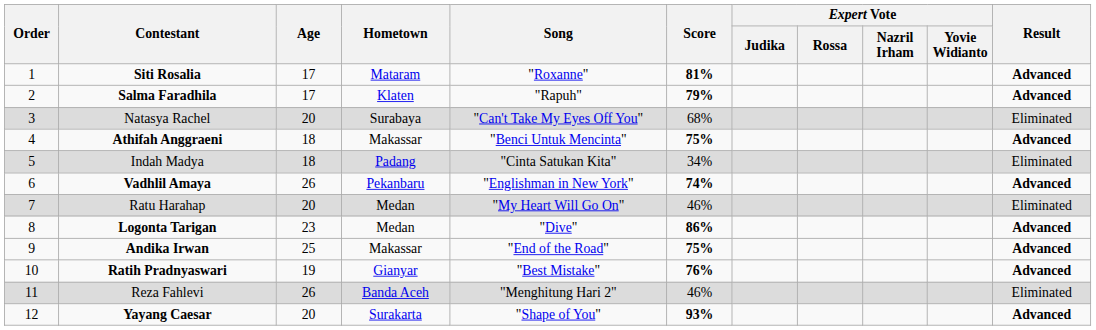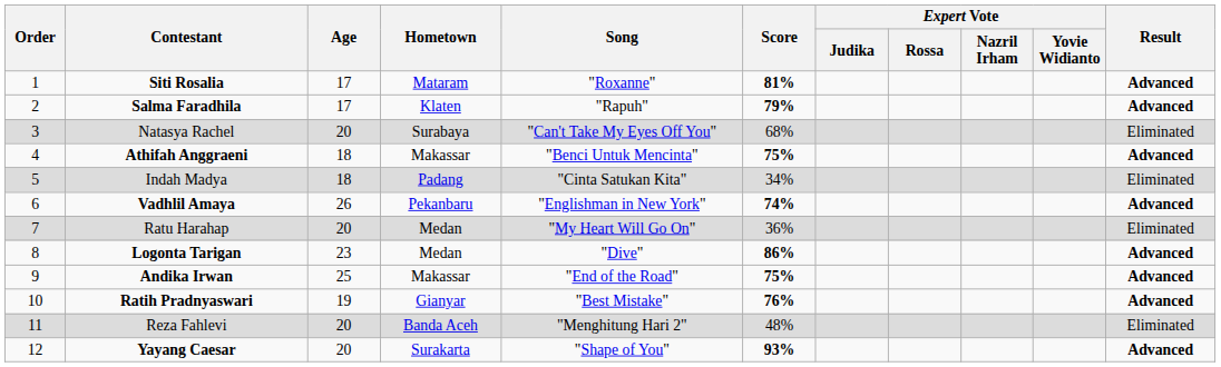 <table class="wikitable" style="text-align:center; width:100%;">
 <tr>
 <th scope="col" rowspan="2" style="width:05%;">Order</th>
 <th scope="col" rowspan="2" style="width:20%;">Contestant</th>
 <th scope="col" rowspan="2" style="width:06%;">Age</th>
 <th scope="col" rowspan="2" style="width:10%;">Hometown</th>
 <th scope="col" rowspan="2" style="width:20%;">Song</th>
 <th rowspan="2" style="width:6%">Score</th>
 <th scope="col" colspan="4" style="width:24%;"><em>Expert</em> Vote</th>
 <th rowspan="2" style="width:10%">Result</th>
 </tr>
 <tr>
 <th style="width:06%;">Judika</th>
 <th style="width:06%;">Rossa</th>
 <th style="width:06%;">Nazril Irham</th>
 <th style="width:06%;">Yovie Widianto</th>
 </tr>
 <tr>
 <td>1</td>
 <td><strong>Siti Rosalia</strong></td>
 <td>17</td>
 <td><a href='#'>Mataram</a></td>
 <td>"<a href='#'>Roxanne</a>"</td>
 <td><strong>81%</strong></td>
 <td></td>
 <td></td>
 <td></td>
 <td></td>
 <td><strong>Advanced</strong></td>
 </tr>
 <tr>
 <td>2</td>
 <td><strong>Salma Faradhila</strong></td>
 <td>17</td>
 <td><a href='#'>Klaten</a></td>
 <td>"Rapuh"</td>
 <td><strong>79%</strong></td>
 <td></td>
 <td></td>
 <td></td>
 <td></td>
 <td><strong>Advanced</strong></td>
 </tr>
 <tr style="background:#DCDCDC;">
 <td>3</td>
 <td>Natasya Rachel</td>
 <td>20</td>
 <td>Surabaya</td>
 <td>"<a href='#'>Can't Take My Eyes Off You</a>"</td>
 <td>68%</td>
 <td></td>
 <td></td>
 <td></td>
 <td></td>
 <td>Eliminated</td>
 </tr>
 <tr>
 <td>4</td>
 <td><strong>Athifah Anggraeni</strong></td>
 <td>18</td>
 <td>Makassar</td>
 <td>"<a href='#'>Benci Untuk Mencinta</a>"</td>
 <td><strong>75%</strong></td>
 <td></td>
 <td></td>
 <td></td>
 <td></td>
 <td><strong>Advanced</strong></td>
 </tr>
 <tr style="background:#DCDCDC;">
 <td>5</td>
 <td>Indah Madya</td>
 <td>18</td>
 <td><a href='#'>Padang</a></td>
 <td>"Cinta Satukan Kita"</td>
 <td>34%</td>
 <td></td>
 <td></td>
 <td></td>
 <td></td>
 <td>Eliminated</td>
 </tr>
 <tr>
 <td>6</td>
 <td><strong>Vadhlil Amaya</strong></td>
 <td>26</td>
 <td><a href='#'>Pekanbaru</a></td>
 <td>"<a href='#'>Englishman in New York</a>"</td>
 <td><strong>74%</strong></td>
 <td></td>
 <td></td>
 <td></td>
 <td></td>
 <td><strong>Advanced</strong></td>
 </tr>
 <tr style="background:#DCDCDC;">
 <td>7</td>
 <td>Ratu Harahap</td>
 <td>20</td>
 <td>Medan</td>
 <td>"<a href='#'>My Heart Will Go On</a>"</td>
-<td>46%</td>
+<td>36%</td>
 <td></td>
 <td></td>
 <td></td>
 <td></td>
 <td>Eliminated</td>
 </tr>
 <tr>
 <td>8</td>
 <td><strong>Logonta Tarigan</strong></td>
 <td>23</td>
 <td>Medan</td>
 <td>"<a href='#'>Dive</a>"</td>
 <td><strong>86%</strong></td>
 <td></td>
 <td></td>
 <td></td>
 <td></td>
 <td><strong>Advanced</strong></td>
 </tr>
 <tr>
 <td>9</td>
 <td><strong>Andika Irwan</strong></td>
 <td>25</td>
 <td>Makassar</td>
 <td>"<a href='#'>End of the Road</a>"</td>
 <td><strong>75%</strong></td>
 <td></td>
 <td></td>
 <td></td>
 <td></td>
 <td><strong>Advanced</strong></td>
 </tr>
 <tr>
 <td>10</td>
 <td><strong>Ratih Pradnyaswari</strong></td>
 <td>19</td>
 <td><a href='#'>Gianyar</a></td>
 <td>"<a href='#'>Best Mistake</a>"</td>
 <td><strong>76%</strong></td>
 <td></td>
 <td></td>
 <td></td>
 <td></td>
 <td><strong>Advanced</strong></td>
 </tr>
 <tr style="background:#DCDCDC;">
 <td>11</td>
 <td>Reza Fahlevi</td>
-<td>26</td>
+<td>20</td>
 <td><a href='#'>Banda Aceh</a></td>
 <td>"Menghitung Hari 2"</td>
-<td>46%</td>
+<td>48%</td>
 <td></td>
 <td></td>
 <td></td>
 <td></td>
 <td>Eliminated</td>
 </tr>
 <tr>
 <td>12</td>
 <td><strong>Yayang Caesar</strong></td>
 <td>20</td>
 <td><a href='#'>Surakarta</a></td>
 <td>"<a href='#'>Shape of You</a>"</td>
 <td><strong>93%</strong></td>
 <td></td>
 <td></td>
 <td></td>
 <td></td>
 <td><strong>Advanced</strong></td>
 </tr>
 </table>
